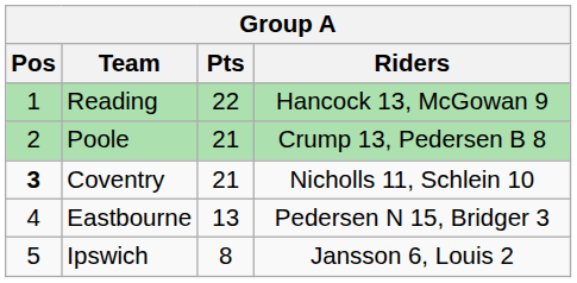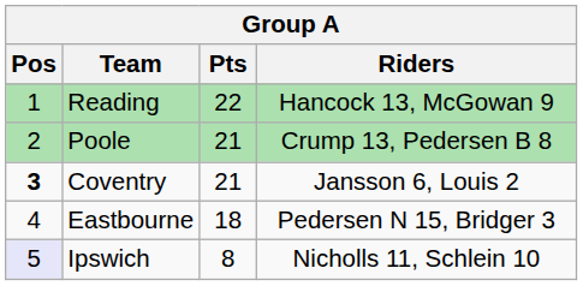 <table class="wikitable">
 <tr>
 <th colspan="4">Group A</th>
 </tr>
 <tr>
 <th width=20>Pos</th>
 <th width=80>Team</th>
 <th width=30>Pts</th>
 <th width=200>Riders</th>
 </tr>
 <tr align=center style="background:#ACE1AF;">
 <td>1</td>
 <td align=left>Reading</td>
 <td>22</td>
 <td>Hancock 13, McGowan 9</td>
 </tr>
 <tr align=center  style="background:#ACE1AF;">
 <td>2</td>
 <td align=left>Poole</td>
 <td>21</td>
 <td>Crump 13, Pedersen B 8</td>
 </tr>
 <tr align=center>
 <td><strong>3</strong></td>
 <td align=left>Coventry</td>
 <td>21</td>
-<td>Nicholls 11, Schlein 10</td>
+<td>Jansson 6, Louis 2</td>
 </tr>
 <tr align=center>
 <td>4</td>
 <td align=left>Eastbourne</td>
-<td>13</td>
+<td>18</td>
 <td>Pedersen N 15, Bridger 3</td>
 </tr>
 <tr align=center>
-<td>5</td>
+<td style="background: lavender;">5</td>
 <td align=left>Ipswich</td>
 <td>8</td>
-<td>Jansson 6, Louis 2</td>
+<td>Nicholls 11, Schlein 10</td>
 </tr>
 </table>
